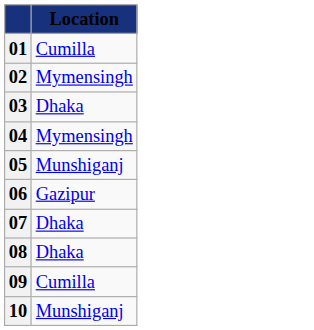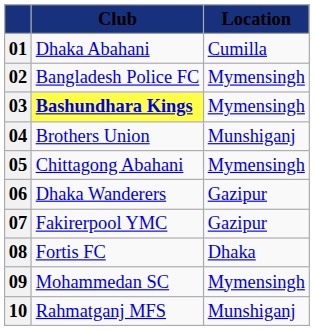 <table class="wikitable sortable" style="text-align:left">
 <tr>
 <th style="background:#17317c;"></th>
+<th style="background:#17317c;"><span>Club</span></th>
 <th style="background:#17317c;"><span>Location</span></th>
 </tr>
 <tr>
 <th>01</th>
+<td><a href='#'>Dhaka Abahani</a></td>
 <td><a href='#'>Cumilla</a></td>
 </tr>
 <tr>
 <th>02</th>
+<td><a href='#'>Bangladesh Police FC</a></td>
 <td><a href='#'>Mymensingh</a></td>
 </tr>
 <tr>
 <th>03</th>
-<td><a href='#'>Dhaka</a></td>
+<td bgcolor=#ffff44><strong><a href='#'>Bashundhara Kings</a></strong></td>
+<td><a href='#'>Mymensingh</a></td>
 </tr>
 <tr>
 <th>04</th>
+<td><a href='#'>Brothers Union</a></td>
+<td><a href='#'>Munshiganj</a></td>
+</tr>
+<tr>
+<th>05</th>
+<td><a href='#'>Chittagong Abahani</a></td>
 <td><a href='#'>Mymensingh</a></td>
 </tr>
 <tr>
-<th>05</th>
-<td><a href='#'>Munshiganj</a></td>
-</tr>
-<tr>
 <th>06</th>
+<td><a href='#'>Dhaka Wanderers</a></td>
 <td><a href='#'>Gazipur</a></td>
 </tr>
 <tr>
 <th>07</th>
-<td><a href='#'>Dhaka</a></td>
+<td><a href='#'>Fakirerpool YMC</a></td>
+<td><a href='#'>Gazipur</a></td>
 </tr>
 <tr>
 <th>08</th>
+<td><a href='#'>Fortis FC</a></td>
 <td><a href='#'>Dhaka</a></td>
 </tr>
 <tr>
 <th>09</th>
-<td><a href='#'>Cumilla</a></td>
+<td><a href='#'>Mohammedan SC</a></td>
+<td><a href='#'>Mymensingh</a></td>
 </tr>
 <tr>
 <th>10</th>
+<td><a href='#'>Rahmatganj MFS</a></td>
 <td><a href='#'>Munshiganj</a></td>
 </tr>
 </table>
